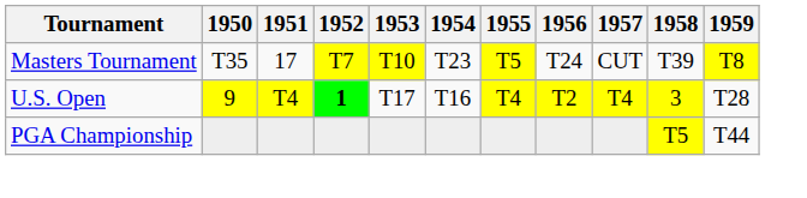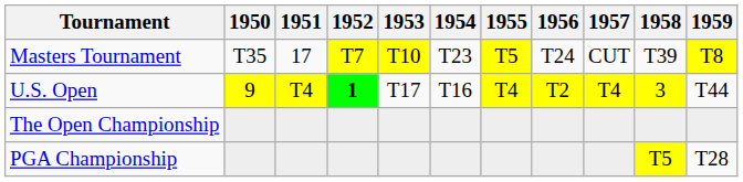 <table class="wikitable" style="font-size:95%;text-align:center;">
 <tr>
 <th>Tournament</th>
 <th>1950</th>
 <th>1951</th>
 <th>1952</th>
 <th>1953</th>
 <th>1954</th>
 <th>1955</th>
 <th>1956</th>
 <th>1957</th>
 <th>1958</th>
 <th>1959</th>
 </tr>
 <tr>
 <td align=left><a href='#'>Masters Tournament</a></td>
 <td>T35</td>
 <td>17</td>
 <td style="background:yellow;">T7</td>
 <td style="background:yellow;">T10</td>
 <td>T23</td>
 <td style="background:yellow;">T5</td>
 <td>T24</td>
 <td>CUT</td>
 <td>T39</td>
 <td style="background:yellow;">T8</td>
 </tr>
 <tr>
 <td align=left><a href='#'>U.S. Open</a></td>
 <td style="background:yellow;">9</td>
 <td style="background:yellow;">T4</td>
 <td style="background:lime;"><strong>1</strong></td>
 <td>T17</td>
 <td>T16</td>
 <td style="background:yellow;">T4</td>
 <td style="background:yellow;">T2</td>
 <td style="background:yellow;">T4</td>
 <td style="background:yellow;">3</td>
-<td>T28</td>
+<td>T44</td>
+</tr>
+<tr>
+<td align=left><a href='#'>The Open Championship</a></td>
+<td style="background:#eeeeee;"></td>
+<td style="background:#eeeeee;"></td>
+<td style="background:#eeeeee;"></td>
+<td style="background:#eeeeee;"></td>
+<td style="background:#eeeeee;"></td>
+<td style="background:#eeeeee;"></td>
+<td style="background:#eeeeee;"></td>
+<td style="background:#eeeeee;"></td>
+<td style="background:#eeeeee;"></td>
+<td style="background:#eeeeee;"></td>
 </tr>
 <tr>
 <td align=left><a href='#'>PGA Championship</a></td>
 <td style="background:#eeeeee;"></td>
 <td style="background:#eeeeee;"></td>
 <td style="background:#eeeeee;"></td>
 <td style="background:#eeeeee;"></td>
 <td style="background:#eeeeee;"></td>
 <td style="background:#eeeeee;"></td>
 <td style="background:#eeeeee;"></td>
 <td style="background:#eeeeee;"></td>
 <td style="background:yellow;">T5</td>
-<td>T44</td>
+<td>T28</td>
 </tr>
 </table>
